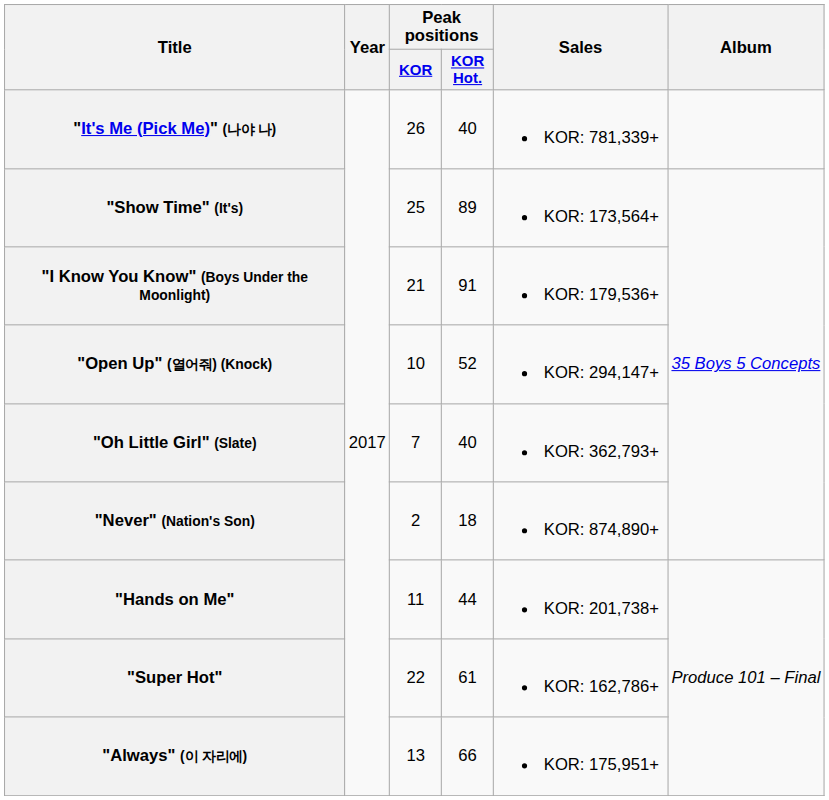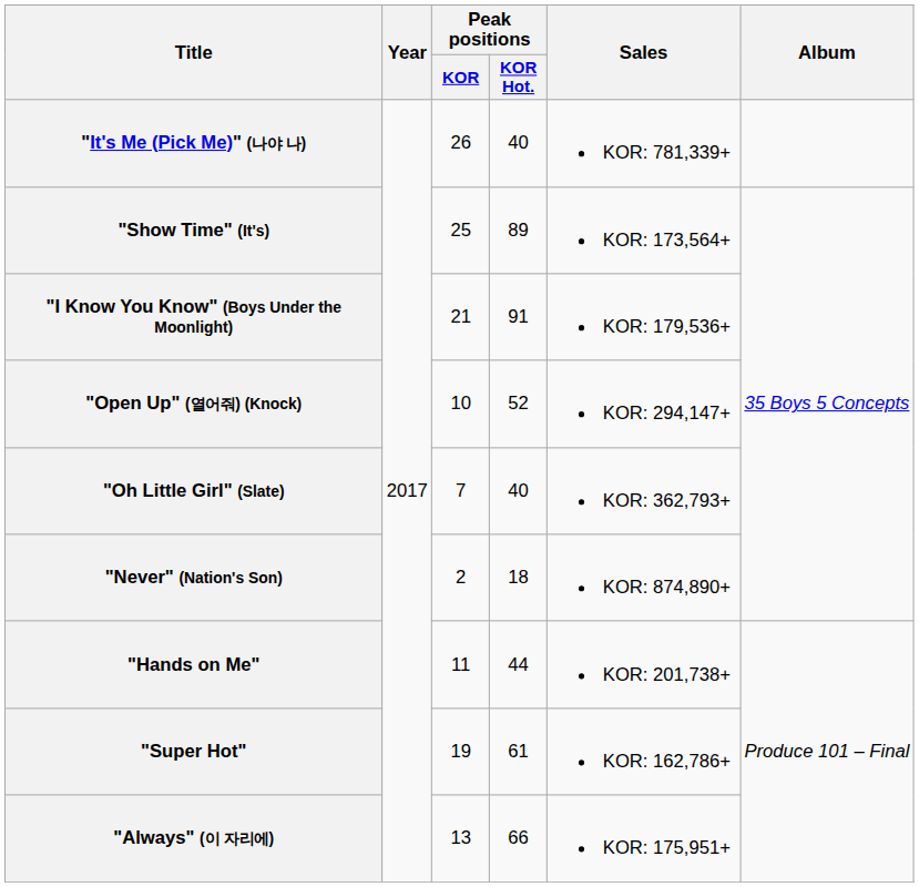 <table class="wikitable plainrowheaders" style="text-align:center;">
 <tr>
 <th rowspan=2 style="width:20em;">Title</th>
 <th rowspan=2>Year</th>
 <th scope="col" colspan="2">Peak positions</th>
 <th rowspan=2 style="width:10em;">Sales</th>
 <th rowspan=2>Album</th>
 </tr>
 <tr>
 <th scope="col" style="width:3em;font-size:90%;"><a href='#'>KOR</a><br></th>
 <th scope="col" style="width:3em;font-size:90%;"><a href='#'>KOR<br>Hot.</a><br></th>
 </tr>
 <tr>
 <th scope="row">"<a href='#'>It's Me (Pick Me)</a>" <small>(나야 나)</small></th>
 <td rowspan="9">2017</td>
 <td>26</td>
 <td>40</td>
 <td><br><ul><li>KOR: 781,339+</li></ul></td>
 <td></td>
 </tr>
 <tr>
 <th scope="row">"Show Time" <small>(It's)</small></th>
 <td>25</td>
 <td>89</td>
 <td><br><ul><li>KOR: 173,564+</li></ul></td>
 <td rowspan=5><em><a href='#'>35 Boys 5 Concepts</a></em></td>
 </tr>
 <tr>
 <th scope="row">"I Know You Know" <small>(Boys Under the Moonlight)</small></th>
 <td>21</td>
 <td>91</td>
 <td><br><ul><li>KOR: 179,536+</li></ul></td>
 </tr>
 <tr>
 <th scope="row">"Open Up" <small>(열어줘) (Knock)</small></th>
 <td>10</td>
 <td>52</td>
 <td><br><ul><li>KOR: 294,147+</li></ul></td>
 </tr>
 <tr>
 <th scope="row">"Oh Little Girl" <small>(Slate)</small></th>
 <td>7</td>
 <td>40</td>
 <td><br><ul><li>KOR: 362,793+</li></ul></td>
 </tr>
 <tr>
 <th scope="row">"Never" <small>(Nation's Son)</small></th>
 <td>2</td>
 <td>18</td>
 <td><br><ul><li>KOR: 874,890+</li></ul></td>
 </tr>
 <tr>
 <th scope="row">"Hands on Me"</th>
 <td>11</td>
 <td>44</td>
 <td><br><ul><li>KOR: 201,738+</li></ul></td>
 <td rowspan="3"><em>Produce 101 – Final</em></td>
 </tr>
 <tr>
 <th scope="row">"Super Hot"</th>
-<td>22</td>
+<td>19</td>
 <td>61</td>
 <td><br><ul><li>KOR: 162,786+</li></ul></td>
 </tr>
 <tr>
 <th scope="row">"Always" <small>(이 자리에)</small></th>
 <td>13</td>
 <td>66</td>
 <td><br><ul><li>KOR: 175,951+</li></ul></td>
 </tr>
 <tr>
 </tr>
 </table>
